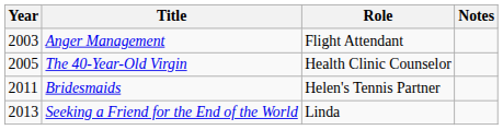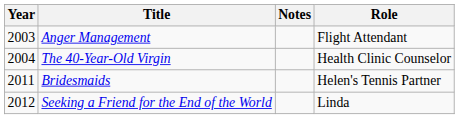 <table class="wikitable sortable">
 <tr>
 <th>Year</th>
 <th>Title</th>
+<th>Notes</th>
 <th>Role</th>
-<th>Notes</th>
 </tr>
 <tr>
 <td>2003</td>
 <td><em><a href='#'>Anger Management</a></em></td>
+<td></td>
 <td>Flight Attendant</td>
-<td></td>
 </tr>
 <tr>
-<td>2005</td>
+<td>2004</td>
 <td><em><a href='#'>The 40-Year-Old Virgin</a></em></td>
+<td></td>
 <td>Health Clinic Counselor</td>
-<td></td>
 </tr>
 <tr>
 <td>2011</td>
 <td><em><a href='#'>Bridesmaids</a></em></td>
+<td></td>
 <td>Helen's Tennis Partner</td>
-<td></td>
 </tr>
 <tr>
-<td>2013</td>
+<td>2012</td>
 <td><em><a href='#'>Seeking a Friend for the End of the World</a></em></td>
+<td></td>
 <td>Linda</td>
-<td></td>
 </tr>
 </table>
